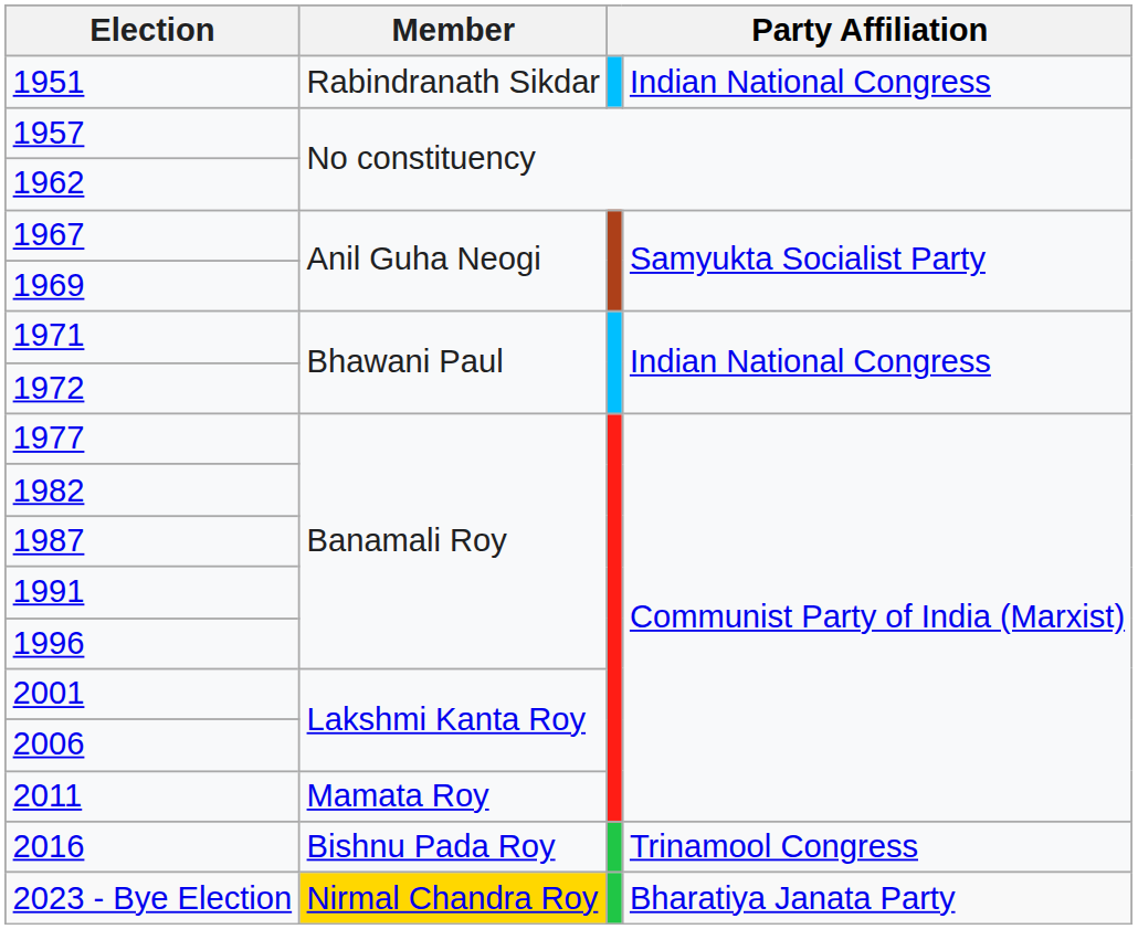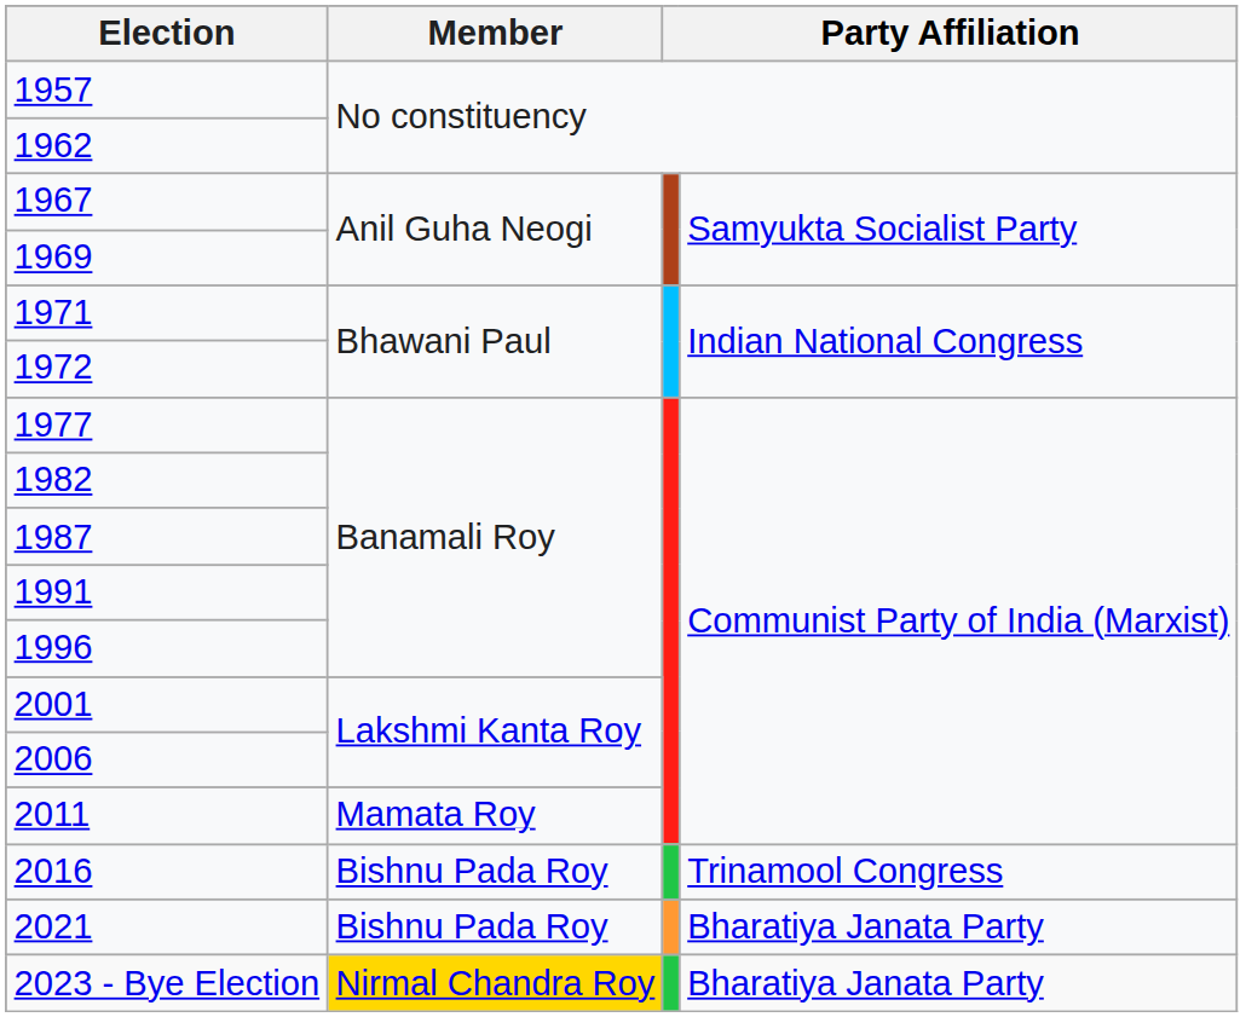 <table class="wikitable sortable">
 <tr style="font-weight:bold; text-align:center; background-color:#EAECF0;">
 <th style="vertical-align:middle; color:#202122;">Election</th>
 <th style="vertical-align:middle; color:#202122;">Member</th>
 <th colspan=2>Party Affiliation</th>
-</tr>
-<tr style="background-color:#F8F9FA;">
-<td style="color:#0645AD;"><a href='#'>1951</a></td>
-<td style="vertical-align:middle; color:#202122;">Rabindranath Sikdar</td>
-<td style="background-color:#00bfff;"></td>
-<td style="color:#00BBFF;"><a href='#'>Indian National Congress</a></td>
 </tr>
 <tr>
 <td style="background-color:#F8F9FA; color:#0645AD;"><a href='#'>1957</a></td>
 <td rowspan="2" colspan="3" style="vertical-align:middle; background-color:#F8F9FA; color:#202122;">No constituency</td>
 </tr>
 <tr>
 <td style="background-color:#F8F9FA; color:#0645AD;"><a href='#'>1962</a></td>
 </tr>
 <tr style="background-color:#F8F9FA;">
 <td style="color:#0645AD;"><a href='#'>1967</a></td>
 <td rowspan="2" style="vertical-align:middle; color:#202122;">Anil Guha Neogi</td>
 <td rowspan="2" style="background-color:#ad4019;"></td>
 <td rowspan="2" style="color:#0645AD;"><a href='#'>Samyukta Socialist Party</a></td>
 </tr>
 <tr>
 <td style="vertical-align:middle; background-color:#F8F9FA; color:#202122;"><a href='#'>1969</a></td>
 </tr>
 <tr style="background-color:#F8F9FA;">
 <td style="vertical-align:middle; color:#202122;"><a href='#'>1971</a></td>
 <td rowspan="2" style="vertical-align:middle; color:#202122;">Bhawani Paul</td>
 <td rowspan="2" style="background-color:#00bfff;"></td>
 <td rowspan="2" style="vertical-align:middle; color:#202122;"><a href='#'>Indian National Congress</a></td>
 </tr>
 <tr>
 <td style="vertical-align:middle; background-color:#F8F9FA; color:#202122;"><a href='#'>1972</a></td>
 </tr>
 <tr style="background-color:#F8F9FA;">
 <td style="vertical-align:middle; color:#202122;"><a href='#'>1977</a></td>
 <td rowspan="5" style="vertical-align:middle; color:#202122;">Banamali Roy</td>
 <td rowspan="8" style="background-color:#ff1d15;"></td>
 <td rowspan="8" style="color:#0645AD;"><a href='#'>Communist Party of India (Marxist)</a></td>
 </tr>
 <tr>
 <td style="vertical-align:middle; background-color:#F8F9FA; color:#202122;"><a href='#'>1982</a></td>
 </tr>
 <tr>
 <td style="vertical-align:middle; background-color:#F8F9FA; color:#202122;"><a href='#'>1987</a></td>
 </tr>
 <tr>
 <td style="vertical-align:middle; background-color:#F8F9FA; color:#202122;"><a href='#'>1991</a></td>
 </tr>
 <tr>
 <td style="vertical-align:middle; background-color:#F8F9FA; color:#202122;"><a href='#'>1996</a></td>
 </tr>
 <tr>
 <td style="background-color:#F8F9FA; color:#0645AD;"><a href='#'>2001</a></td>
 <td rowspan="2" style="vertical-align:middle; background-color:#F8F9FA; color:#202122;"><a href='#'>Lakshmi Kanta Roy</a></td>
 </tr>
 <tr>
 <td style="background-color:#F8F9FA; color:#0645AD;"><a href='#'>2006</a></td>
 </tr>
 <tr>
 <td style="background-color:#F8F9FA; color:#0645AD;"><a href='#'>2011</a></td>
 <td style="background-color:#F8F9FA; color:#0645AD;"><a href='#'>Mamata Roy</a></td>
 </tr>
 <tr style="background-color:#F8F9FA;">
 <td style="color:#0645AD;"><a href='#'>2016</a></td>
 <td style="vertical-align:middle; color:#202122;"><a href='#'>Bishnu Pada Roy</a></td>
 <td style="background-color:#20c646;"></td>
 <td style="color:#0645AD;"><a href='#'>Trinamool Congress</a></td>
 </tr>
+<tr style="background-color:#F8F9FA;">
+<td style="color:#0645AD;"><a href='#'>2021</a></td>
+<td style="vertical-align:middle; color:#202122;"><a href='#'>Bishnu Pada Roy</a></td>
+<td style="background-color:#ff9933;"></td>
+<td style="color:#0645AD;"><a href='#'>Bharatiya Janata Party</a></td>
+</tr>
 <tr>
 <td style="color:#0645AD;"><a href='#'>2023 - Bye Election</a></td>
 <td style="background: gold; vertical-align:middle; color:;"><a href='#'>Nirmal Chandra Roy</a></td>
 <td style="background-color:#20c646;"></td>
 <td style="color:#0645AD;"><a href='#'>Bharatiya Janata Party</a></td>
 </tr>
 <tr>
 </tr>
 </table>
